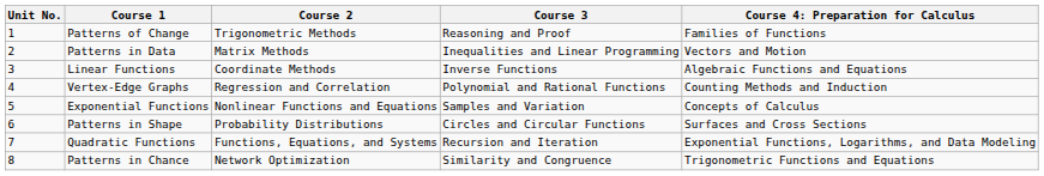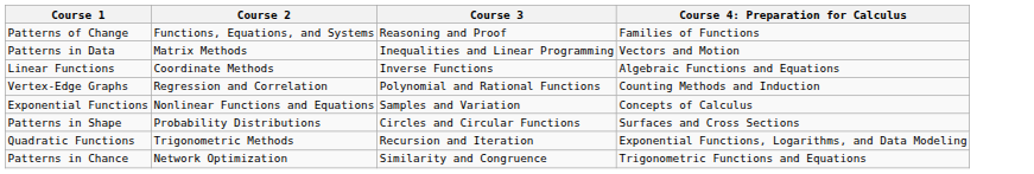 <table class="wikitable">
 <tr>
-<th>Unit No.</th>
 <th>Course 1</th>
 <th>Course 2</th>
 <th>Course 3</th>
 <th>Course 4: Preparation for Calculus</th>
 </tr>
 <tr>
-<td>1</td>
 <td>Patterns of Change</td>
-<td>Trigonometric Methods</td>
+<td>Functions, Equations, and Systems</td>
 <td>Reasoning and Proof</td>
 <td>Families of Functions</td>
 </tr>
 <tr>
-<td>2</td>
 <td>Patterns in Data</td>
 <td>Matrix Methods</td>
 <td>Inequalities and Linear Programming</td>
 <td>Vectors and Motion</td>
 </tr>
 <tr>
-<td>3</td>
 <td>Linear Functions</td>
 <td>Coordinate Methods</td>
 <td>Inverse Functions</td>
 <td>Algebraic Functions and Equations</td>
 </tr>
 <tr>
-<td>4</td>
 <td>Vertex-Edge Graphs</td>
 <td>Regression and Correlation</td>
 <td>Polynomial and Rational Functions</td>
 <td>Counting Methods and Induction</td>
 </tr>
 <tr>
-<td>5</td>
 <td>Exponential Functions</td>
 <td>Nonlinear Functions and Equations</td>
 <td>Samples and Variation</td>
 <td>Concepts of Calculus</td>
 </tr>
 <tr>
-<td>6</td>
 <td>Patterns in Shape</td>
 <td>Probability Distributions</td>
 <td>Circles and Circular Functions</td>
 <td>Surfaces and Cross Sections</td>
 </tr>
 <tr>
-<td>7</td>
 <td>Quadratic Functions</td>
-<td>Functions, Equations, and Systems</td>
+<td>Trigonometric Methods</td>
 <td>Recursion and Iteration</td>
 <td>Exponential Functions, Logarithms, and Data Modeling</td>
 </tr>
 <tr>
-<td>8</td>
 <td>Patterns in Chance</td>
 <td>Network Optimization</td>
 <td>Similarity and Congruence</td>
 <td>Trigonometric Functions and Equations</td>
 </tr>
 </table>
